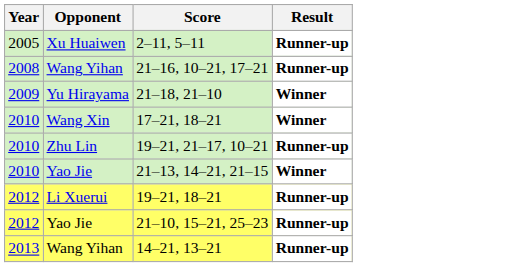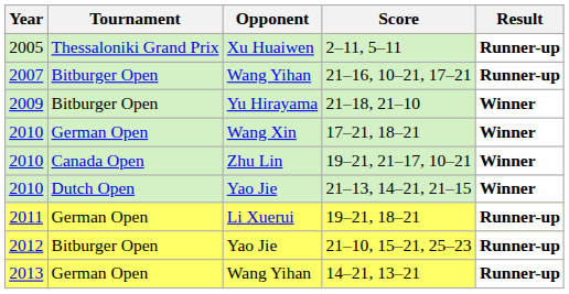 <table class="sortable wikitable" style="font-size: 90%;">
 <tr>
 <th>Year</th>
+<th>Tournament</th>
 <th>Opponent</th>
 <th>Score</th>
 <th>Result</th>
 </tr>
 <tr style="background:#D4F1C5">
 <td align="center">2005</td>
+<td align="left"><a href='#'>Thessaloniki Grand Prix</a></td>
 <td align="left"> <a href='#'>Xu Huaiwen</a></td>
 <td align="left">2–11, 5–11</td>
 <td style="text-align:left; background:white"> <strong>Runner-up</strong></td>
 </tr>
 <tr style="background:#D4F1C5">
-<td align="center"><a href='#'>2008</a></td>
+<td align="center"><a href='#'>2007</a></td>
+<td align="left"><a href='#'>Bitburger Open</a></td>
 <td align="left"> <a href='#'>Wang Yihan</a></td>
 <td align="left">21–16, 10–21, 17–21</td>
 <td style="text-align:left; background:white"> <strong>Runner-up</strong></td>
 </tr>
 <tr style="background:#D4F1C5">
 <td align="center"><a href='#'>2009</a></td>
+<td align="left">Bitburger Open</td>
 <td align="left"> <a href='#'>Yu Hirayama</a></td>
 <td align="left">21–18, 21–10</td>
 <td style="text-align:left; background:white"> <strong>Winner</strong></td>
 </tr>
 <tr style="background:#D4F1C5">
 <td align="center"><a href='#'>2010</a></td>
+<td align="left"><a href='#'>German Open</a></td>
 <td align="left"> <a href='#'>Wang Xin</a></td>
 <td align="left">17–21, 18–21</td>
 <td style="text-align:left; background:white"> <strong>Winner</strong></td>
 </tr>
 <tr style="background:#D4F1C5">
 <td align="center"><a href='#'>2010</a></td>
+<td align="left"><a href='#'>Canada Open</a></td>
 <td align="left"> <a href='#'>Zhu Lin</a></td>
 <td align="left">19–21, 21–17, 10–21</td>
-<td style="text-align:left; background:white"> <strong>Runner-up</strong></td>
+<td style="text-align:left; background:white"> <strong>Winner</strong></td>
 </tr>
 <tr style="background:#D4F1C5">
 <td align="center"><a href='#'>2010</a></td>
+<td align="left"><a href='#'>Dutch Open</a></td>
 <td align="left"> <a href='#'>Yao Jie</a></td>
 <td align="left">21–13, 14–21, 21–15</td>
 <td style="text-align:left; background:white"> <strong>Winner</strong></td>
 </tr>
 <tr style="background:#FFFF67">
-<td align="center"><a href='#'>2012</a></td>
+<td align="center"><a href='#'>2011</a></td>
+<td align="left">German Open</td>
 <td align="left"> <a href='#'>Li Xuerui</a></td>
 <td align="left">19–21, 18–21</td>
 <td style="text-align:left; background:white"> <strong>Runner-up</strong></td>
 </tr>
 <tr style="background:#FFFF67">
 <td align="center"><a href='#'>2012</a></td>
+<td align="left">Bitburger Open</td>
 <td align="left"> Yao Jie</td>
 <td align="left">21–10, 15–21, 25–23</td>
 <td style="text-align:left; background:white"> <strong>Runner-up</strong></td>
 </tr>
 <tr style="background:#FFFF67">
 <td align="center"><a href='#'>2013</a></td>
+<td align="left">German Open</td>
 <td align="left"> Wang Yihan</td>
 <td align="left">14–21, 13–21</td>
 <td style="text-align:left; background:white"> <strong>Runner-up</strong></td>
 </tr>
 </table>
